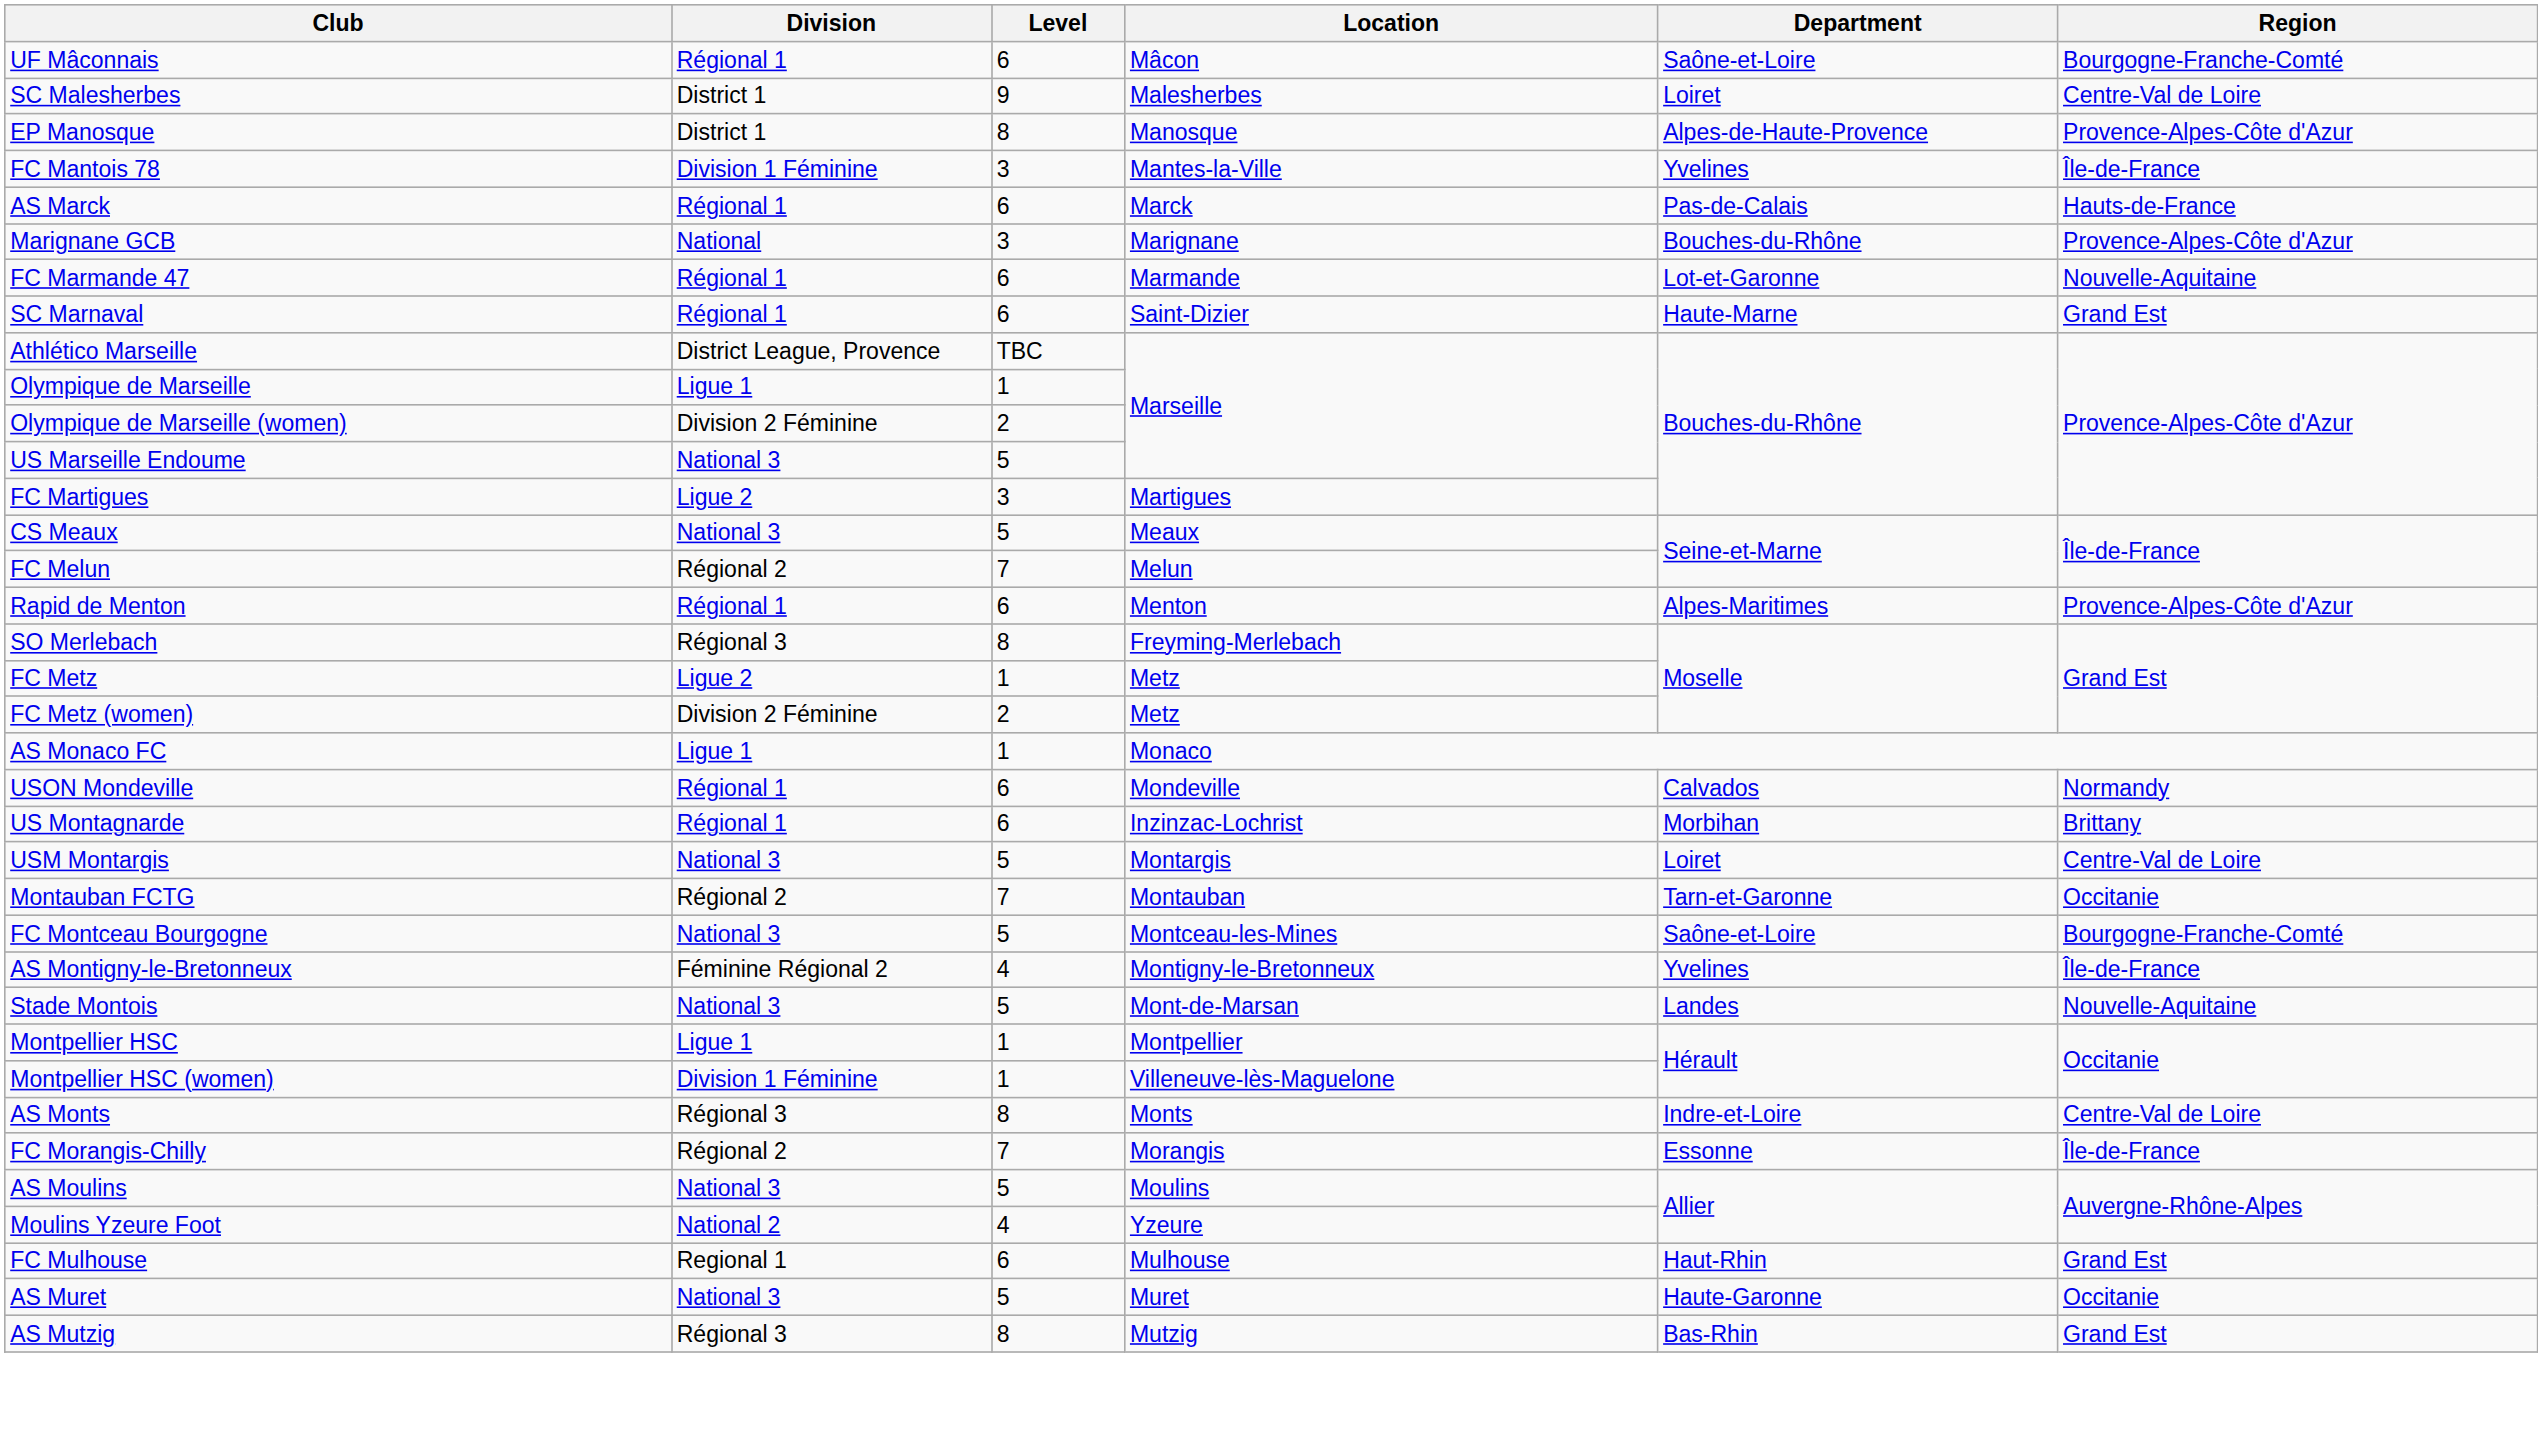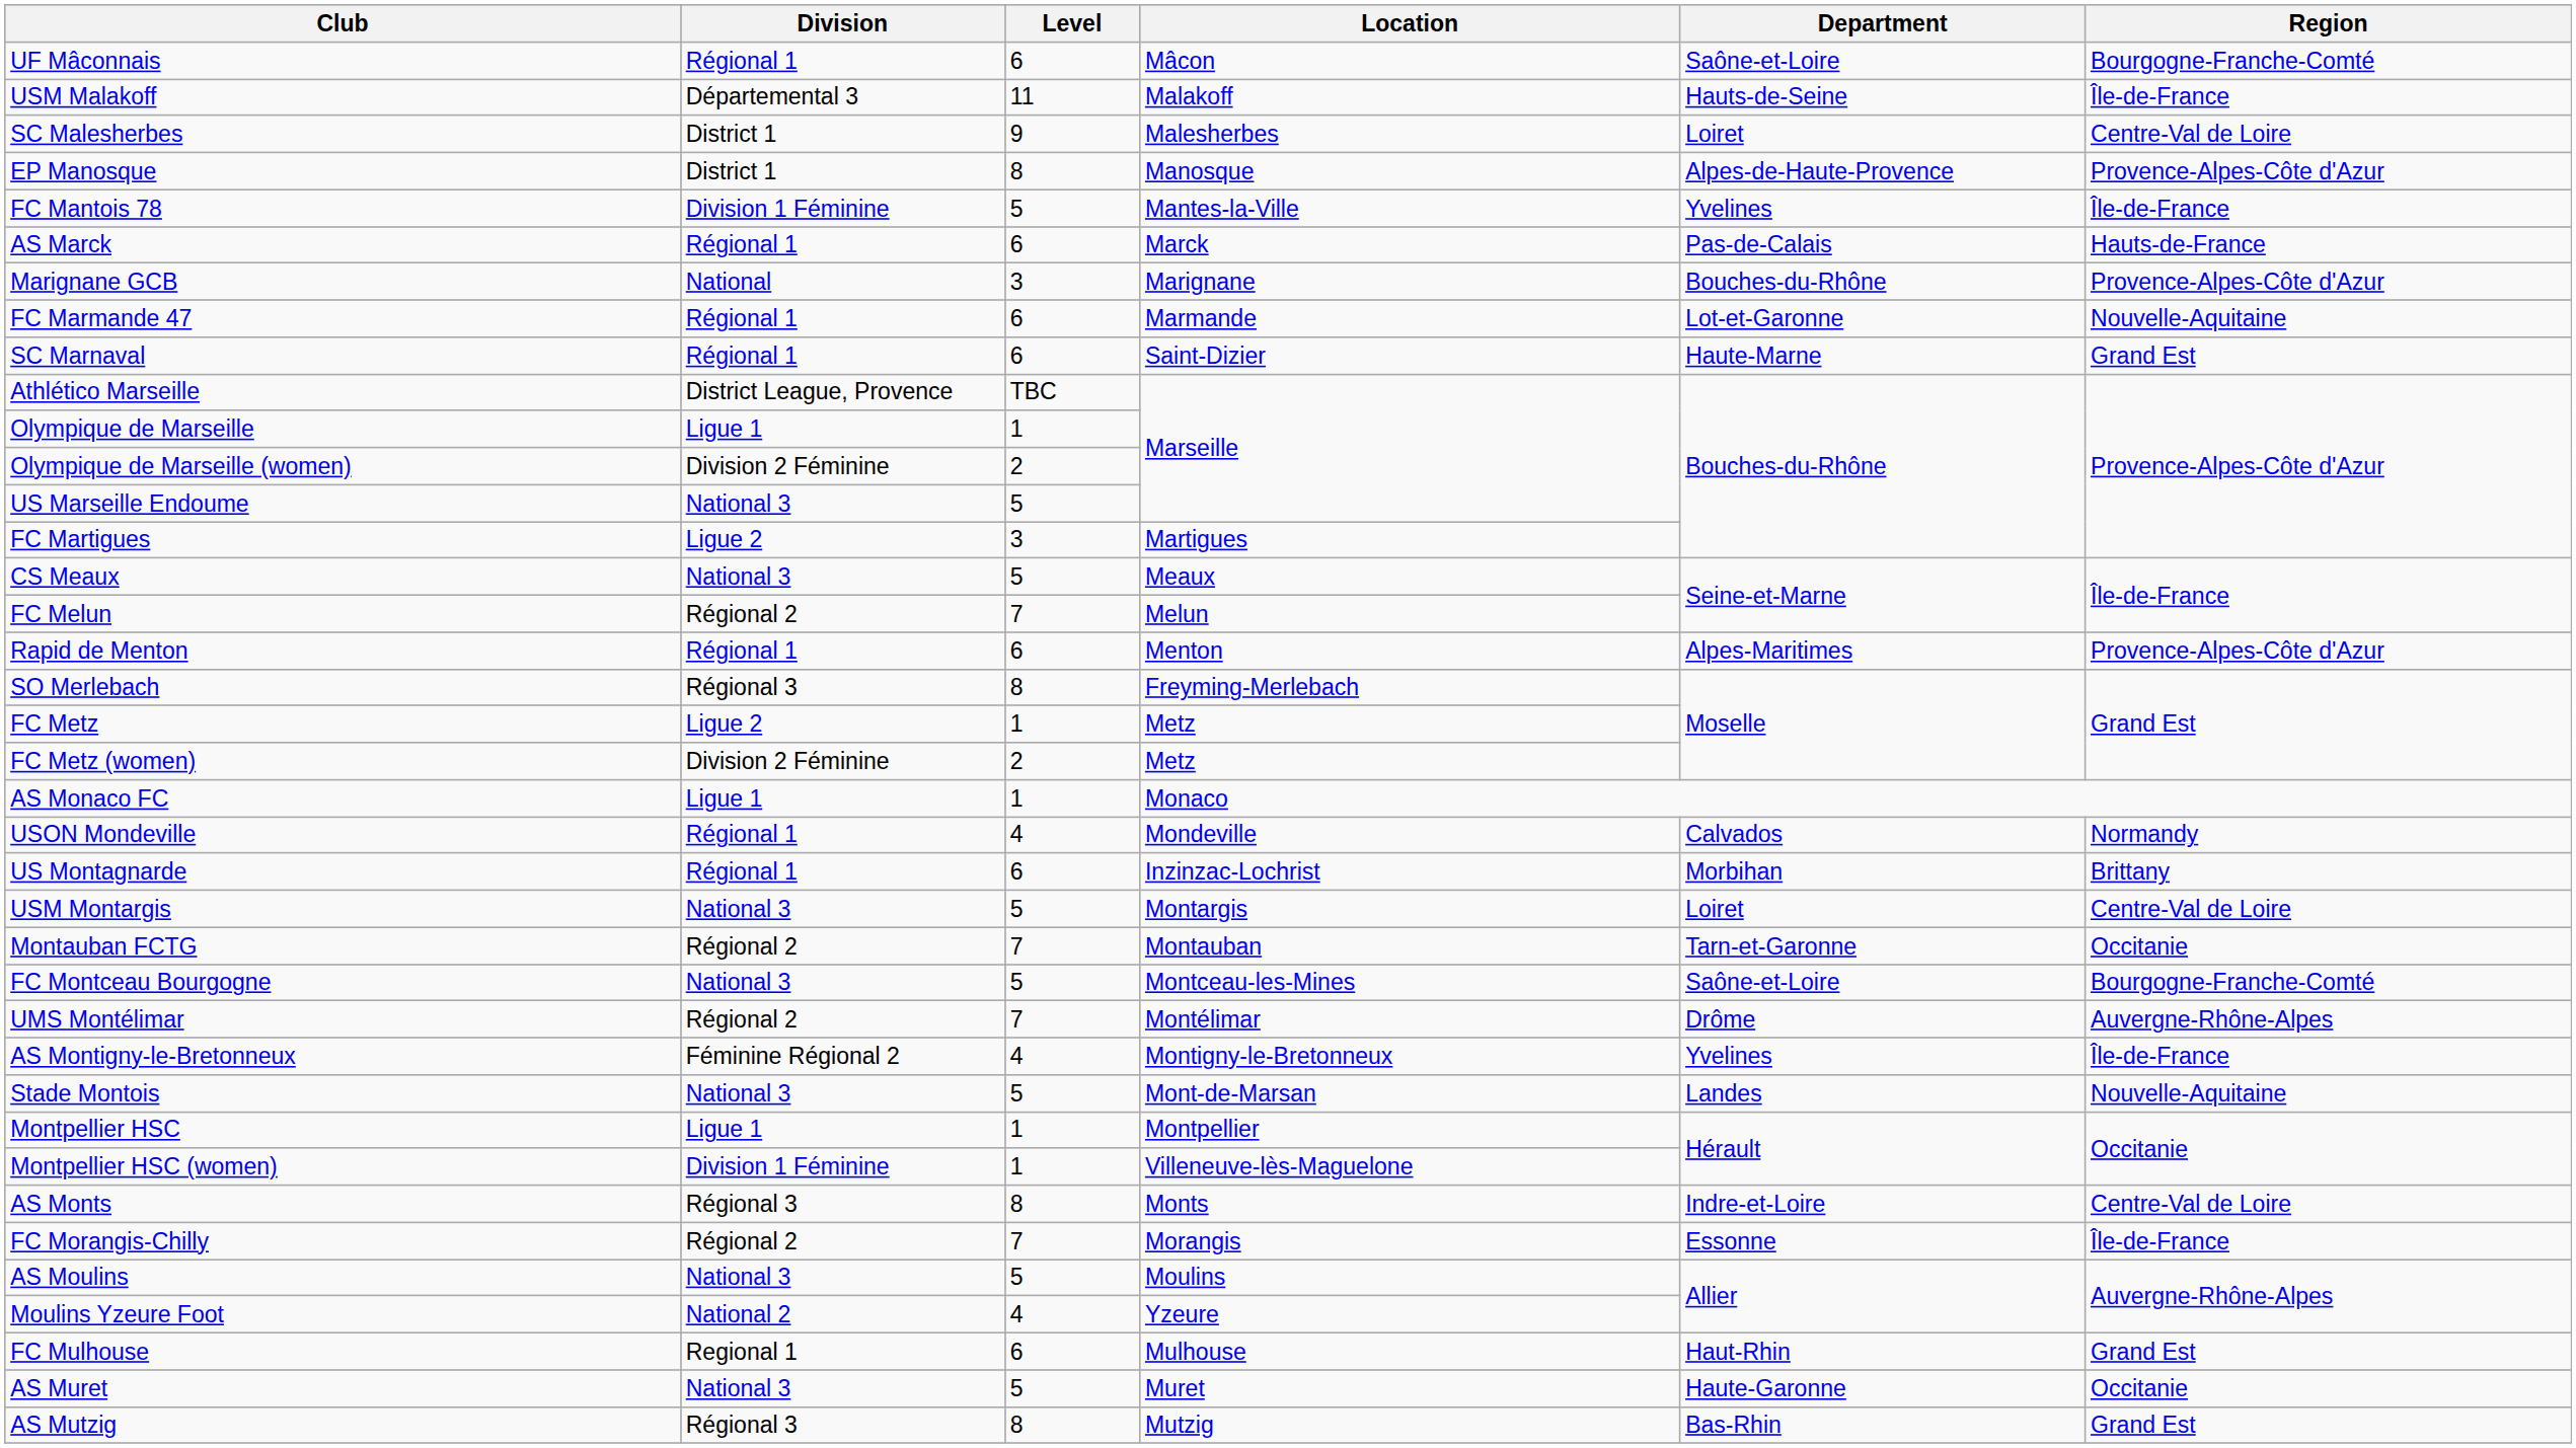 <table class="wikitable sortable" width=100% style="font-size:90%">
 <tr>
 <th width=25%>Club</th>
 <th width=12%>Division</th>
 <th width=5%>Level</th>
 <th width=20%>Location</th>
 <th width=15%>Department</th>
 <th width=18%>Region</th>
 </tr>
 <tr>
 <td><a href='#'>UF Mâconnais</a></td>
 <td><a href='#'>Régional 1</a></td>
 <td>6</td>
 <td><a href='#'>Mâcon</a></td>
 <td><a href='#'>Saône-et-Loire</a></td>
 <td><a href='#'>Bourgogne-Franche-Comté</a></td>
+</tr>
+<tr>
+<td><a href='#'>USM Malakoff</a></td>
+<td>Départemental 3</td>
+<td>11</td>
+<td><a href='#'>Malakoff</a></td>
+<td><a href='#'>Hauts-de-Seine</a></td>
+<td><a href='#'>Île-de-France</a></td>
 </tr>
 <tr>
 <td><a href='#'>SC Malesherbes</a></td>
 <td>District 1</td>
 <td>9</td>
 <td><a href='#'>Malesherbes</a></td>
 <td><a href='#'>Loiret</a></td>
 <td><a href='#'>Centre-Val de Loire</a></td>
 </tr>
 <tr>
 <td><a href='#'>EP Manosque</a></td>
 <td>District 1</td>
 <td>8</td>
 <td><a href='#'>Manosque</a></td>
 <td><a href='#'>Alpes-de-Haute-Provence</a></td>
 <td><a href='#'>Provence-Alpes-Côte d'Azur</a></td>
 </tr>
 <tr>
 <td><a href='#'>FC Mantois 78</a></td>
 <td><a href='#'>Division 1 Féminine</a></td>
-<td>3</td>
+<td>5</td>
 <td><a href='#'>Mantes-la-Ville</a></td>
 <td><a href='#'>Yvelines</a></td>
 <td><a href='#'>Île-de-France</a></td>
 </tr>
 <tr>
 <td><a href='#'>AS Marck</a></td>
 <td><a href='#'>Régional 1</a></td>
 <td>6</td>
 <td><a href='#'>Marck</a></td>
 <td><a href='#'>Pas-de-Calais</a></td>
 <td><a href='#'>Hauts-de-France</a></td>
 </tr>
 <tr>
 <td><a href='#'>Marignane GCB</a></td>
 <td><a href='#'>National</a></td>
 <td>3</td>
 <td><a href='#'>Marignane</a></td>
 <td><a href='#'>Bouches-du-Rhône</a></td>
 <td><a href='#'>Provence-Alpes-Côte d'Azur</a></td>
 </tr>
 <tr>
 <td><a href='#'>FC Marmande 47</a></td>
 <td><a href='#'>Régional 1</a></td>
 <td>6</td>
 <td><a href='#'>Marmande</a></td>
 <td><a href='#'>Lot-et-Garonne</a></td>
 <td><a href='#'>Nouvelle-Aquitaine</a></td>
 </tr>
 <tr>
 <td><a href='#'>SC Marnaval</a></td>
 <td><a href='#'>Régional 1</a></td>
 <td>6</td>
 <td><a href='#'>Saint-Dizier</a></td>
 <td><a href='#'>Haute-Marne</a></td>
 <td><a href='#'>Grand Est</a></td>
 </tr>
 <tr>
 <td><a href='#'>Athlético Marseille</a></td>
 <td>District League, Provence</td>
 <td>TBC</td>
 <td rowspan="4"><a href='#'>Marseille</a></td>
 <td rowspan="5"><a href='#'>Bouches-du-Rhône</a></td>
 <td rowspan="5"><a href='#'>Provence-Alpes-Côte d'Azur</a></td>
 </tr>
 <tr>
 <td><a href='#'>Olympique de Marseille</a></td>
 <td><a href='#'>Ligue 1</a></td>
 <td>1</td>
 </tr>
 <tr>
 <td><a href='#'>Olympique de Marseille (women)</a></td>
 <td>Division 2 Féminine</td>
 <td>2</td>
 </tr>
 <tr>
 <td><a href='#'>US Marseille Endoume</a></td>
 <td><a href='#'>National 3</a></td>
 <td>5</td>
 </tr>
 <tr>
 <td><a href='#'>FC Martigues</a></td>
 <td><a href='#'>Ligue 2</a></td>
 <td>3</td>
 <td><a href='#'>Martigues</a></td>
 </tr>
 <tr>
 <td><a href='#'>CS Meaux</a></td>
 <td><a href='#'>National 3</a></td>
 <td>5</td>
 <td><a href='#'>Meaux</a></td>
 <td rowspan="2"><a href='#'>Seine-et-Marne</a></td>
 <td rowspan="2"><a href='#'>Île-de-France</a></td>
 </tr>
 <tr>
 <td><a href='#'>FC Melun</a></td>
 <td>Régional 2</td>
 <td>7</td>
 <td><a href='#'>Melun</a></td>
 </tr>
 <tr>
 <td><a href='#'>Rapid de Menton</a></td>
 <td><a href='#'>Régional 1</a></td>
 <td>6</td>
 <td><a href='#'>Menton</a></td>
 <td><a href='#'>Alpes-Maritimes</a></td>
 <td><a href='#'>Provence-Alpes-Côte d'Azur</a></td>
 </tr>
 <tr>
 <td><a href='#'>SO Merlebach</a></td>
 <td>Régional 3</td>
 <td>8</td>
 <td><a href='#'>Freyming-Merlebach</a></td>
 <td rowspan="3"><a href='#'>Moselle</a></td>
 <td rowspan="3"><a href='#'>Grand Est</a></td>
 </tr>
 <tr>
 <td><a href='#'>FC Metz</a></td>
 <td><a href='#'>Ligue 2</a></td>
 <td>1</td>
 <td><a href='#'>Metz</a></td>
 </tr>
 <tr>
 <td><a href='#'>FC Metz (women)</a></td>
 <td>Division 2 Féminine</td>
 <td>2</td>
 <td><a href='#'>Metz</a></td>
 </tr>
 <tr>
 <td> <a href='#'>AS Monaco FC</a></td>
 <td><a href='#'>Ligue 1</a></td>
 <td>1</td>
 <td colspan="3"><a href='#'>Monaco</a></td>
 </tr>
 <tr>
 <td><a href='#'>USON Mondeville</a></td>
 <td><a href='#'>Régional 1</a></td>
-<td>6</td>
+<td>4</td>
 <td><a href='#'>Mondeville</a></td>
 <td><a href='#'>Calvados</a></td>
 <td><a href='#'>Normandy</a></td>
 </tr>
 <tr>
 <td><a href='#'>US Montagnarde</a></td>
 <td><a href='#'>Régional 1</a></td>
 <td>6</td>
 <td><a href='#'>Inzinzac-Lochrist</a></td>
 <td><a href='#'>Morbihan</a></td>
 <td><a href='#'>Brittany</a></td>
 </tr>
 <tr>
 <td><a href='#'>USM Montargis</a></td>
 <td><a href='#'>National 3</a></td>
 <td>5</td>
 <td><a href='#'>Montargis</a></td>
 <td><a href='#'>Loiret</a></td>
 <td><a href='#'>Centre-Val de Loire</a></td>
 </tr>
 <tr>
 <td><a href='#'>Montauban FCTG</a></td>
 <td>Régional 2</td>
 <td>7</td>
 <td><a href='#'>Montauban</a></td>
 <td><a href='#'>Tarn-et-Garonne</a></td>
 <td><a href='#'>Occitanie</a></td>
 </tr>
 <tr>
 <td><a href='#'>FC Montceau Bourgogne</a></td>
 <td><a href='#'>National 3</a></td>
 <td>5</td>
 <td><a href='#'>Montceau-les-Mines</a></td>
 <td><a href='#'>Saône-et-Loire</a></td>
 <td><a href='#'>Bourgogne-Franche-Comté</a></td>
+</tr>
+<tr>
+<td><a href='#'>UMS Montélimar</a></td>
+<td>Régional 2</td>
+<td>7</td>
+<td><a href='#'>Montélimar</a></td>
+<td><a href='#'>Drôme</a></td>
+<td><a href='#'>Auvergne-Rhône-Alpes</a></td>
 </tr>
 <tr>
 <td><a href='#'>AS Montigny-le-Bretonneux</a></td>
 <td>Féminine Régional 2</td>
 <td>4</td>
 <td><a href='#'>Montigny-le-Bretonneux</a></td>
 <td><a href='#'>Yvelines</a></td>
 <td><a href='#'>Île-de-France</a></td>
 </tr>
 <tr>
 <td><a href='#'>Stade Montois</a></td>
 <td><a href='#'>National 3</a></td>
 <td>5</td>
 <td><a href='#'>Mont-de-Marsan</a></td>
 <td><a href='#'>Landes</a></td>
 <td><a href='#'>Nouvelle-Aquitaine</a></td>
 </tr>
 <tr>
 <td><a href='#'>Montpellier HSC</a></td>
 <td><a href='#'>Ligue 1</a></td>
 <td>1</td>
 <td><a href='#'>Montpellier</a></td>
 <td rowspan="2"><a href='#'>Hérault</a></td>
 <td rowspan="2"><a href='#'>Occitanie</a></td>
 </tr>
 <tr>
 <td><a href='#'>Montpellier HSC (women)</a></td>
 <td><a href='#'>Division 1 Féminine</a></td>
 <td>1</td>
 <td><a href='#'>Villeneuve-lès-Maguelone</a></td>
 </tr>
 <tr>
 <td><a href='#'>AS Monts</a></td>
 <td>Régional 3</td>
 <td>8</td>
 <td><a href='#'>Monts</a></td>
 <td><a href='#'>Indre-et-Loire</a></td>
 <td><a href='#'>Centre-Val de Loire</a></td>
 </tr>
 <tr>
 <td><a href='#'>FC Morangis-Chilly</a></td>
 <td>Régional 2</td>
 <td>7</td>
 <td><a href='#'>Morangis</a></td>
 <td><a href='#'>Essonne</a></td>
 <td><a href='#'>Île-de-France</a></td>
 </tr>
 <tr>
 <td><a href='#'>AS Moulins</a></td>
 <td><a href='#'>National 3</a></td>
 <td>5</td>
 <td><a href='#'>Moulins</a></td>
 <td rowspan="2"><a href='#'>Allier</a></td>
 <td rowspan="2"><a href='#'>Auvergne-Rhône-Alpes</a></td>
 </tr>
 <tr>
 <td><a href='#'>Moulins Yzeure Foot</a></td>
 <td><a href='#'>National 2</a></td>
 <td>4</td>
 <td><a href='#'>Yzeure</a></td>
 </tr>
 <tr>
 <td><a href='#'>FC Mulhouse</a></td>
 <td>Regional 1</td>
 <td>6</td>
 <td><a href='#'>Mulhouse</a></td>
 <td><a href='#'>Haut-Rhin</a></td>
 <td><a href='#'>Grand Est</a></td>
 </tr>
 <tr>
 <td><a href='#'>AS Muret</a></td>
 <td><a href='#'>National 3</a></td>
 <td>5</td>
 <td><a href='#'>Muret</a></td>
 <td><a href='#'>Haute-Garonne</a></td>
 <td><a href='#'>Occitanie</a></td>
 </tr>
 <tr>
 <td><a href='#'>AS Mutzig</a></td>
 <td>Régional 3</td>
 <td>8</td>
 <td><a href='#'>Mutzig</a></td>
 <td><a href='#'>Bas-Rhin</a></td>
 <td><a href='#'>Grand Est</a></td>
 </tr>
 </table>
